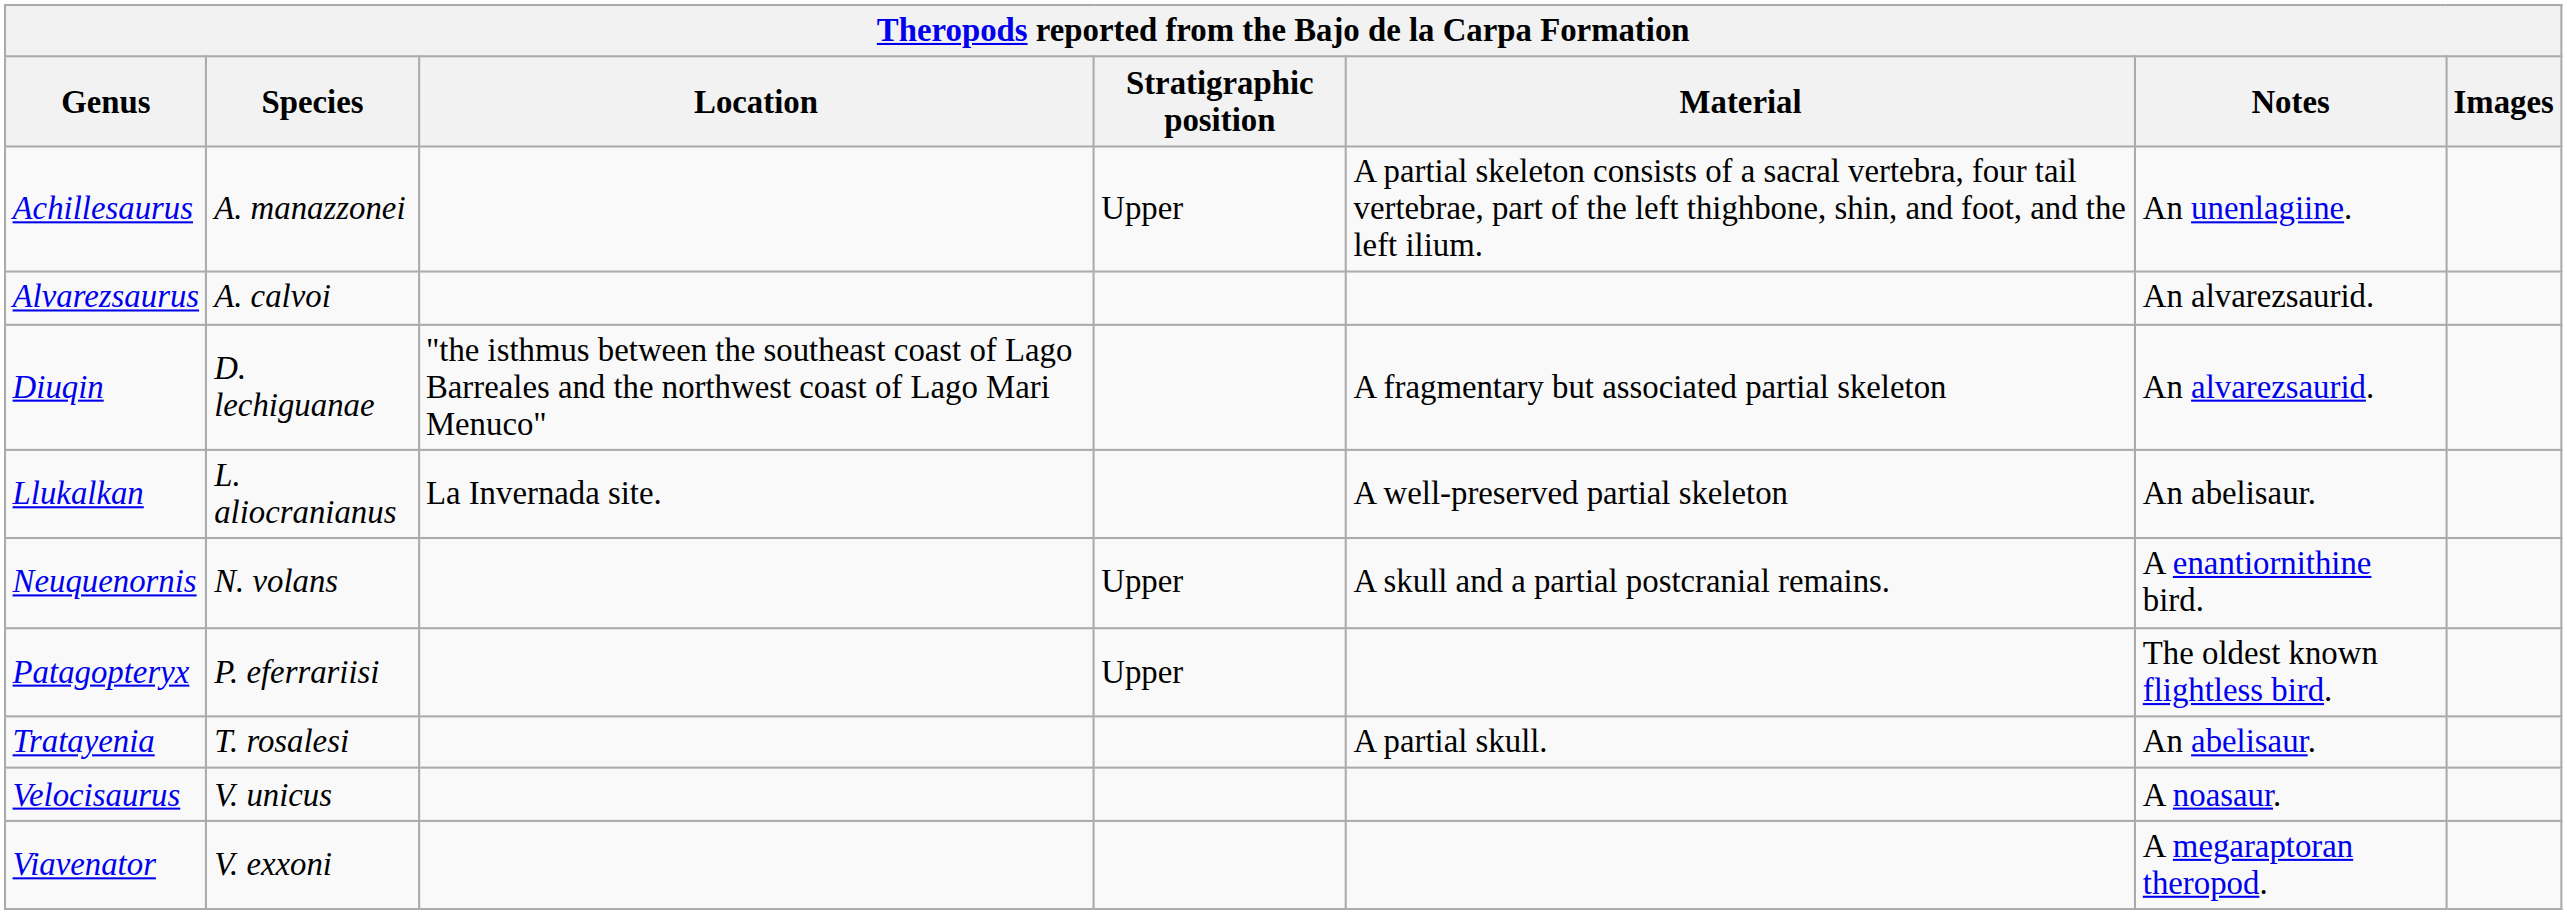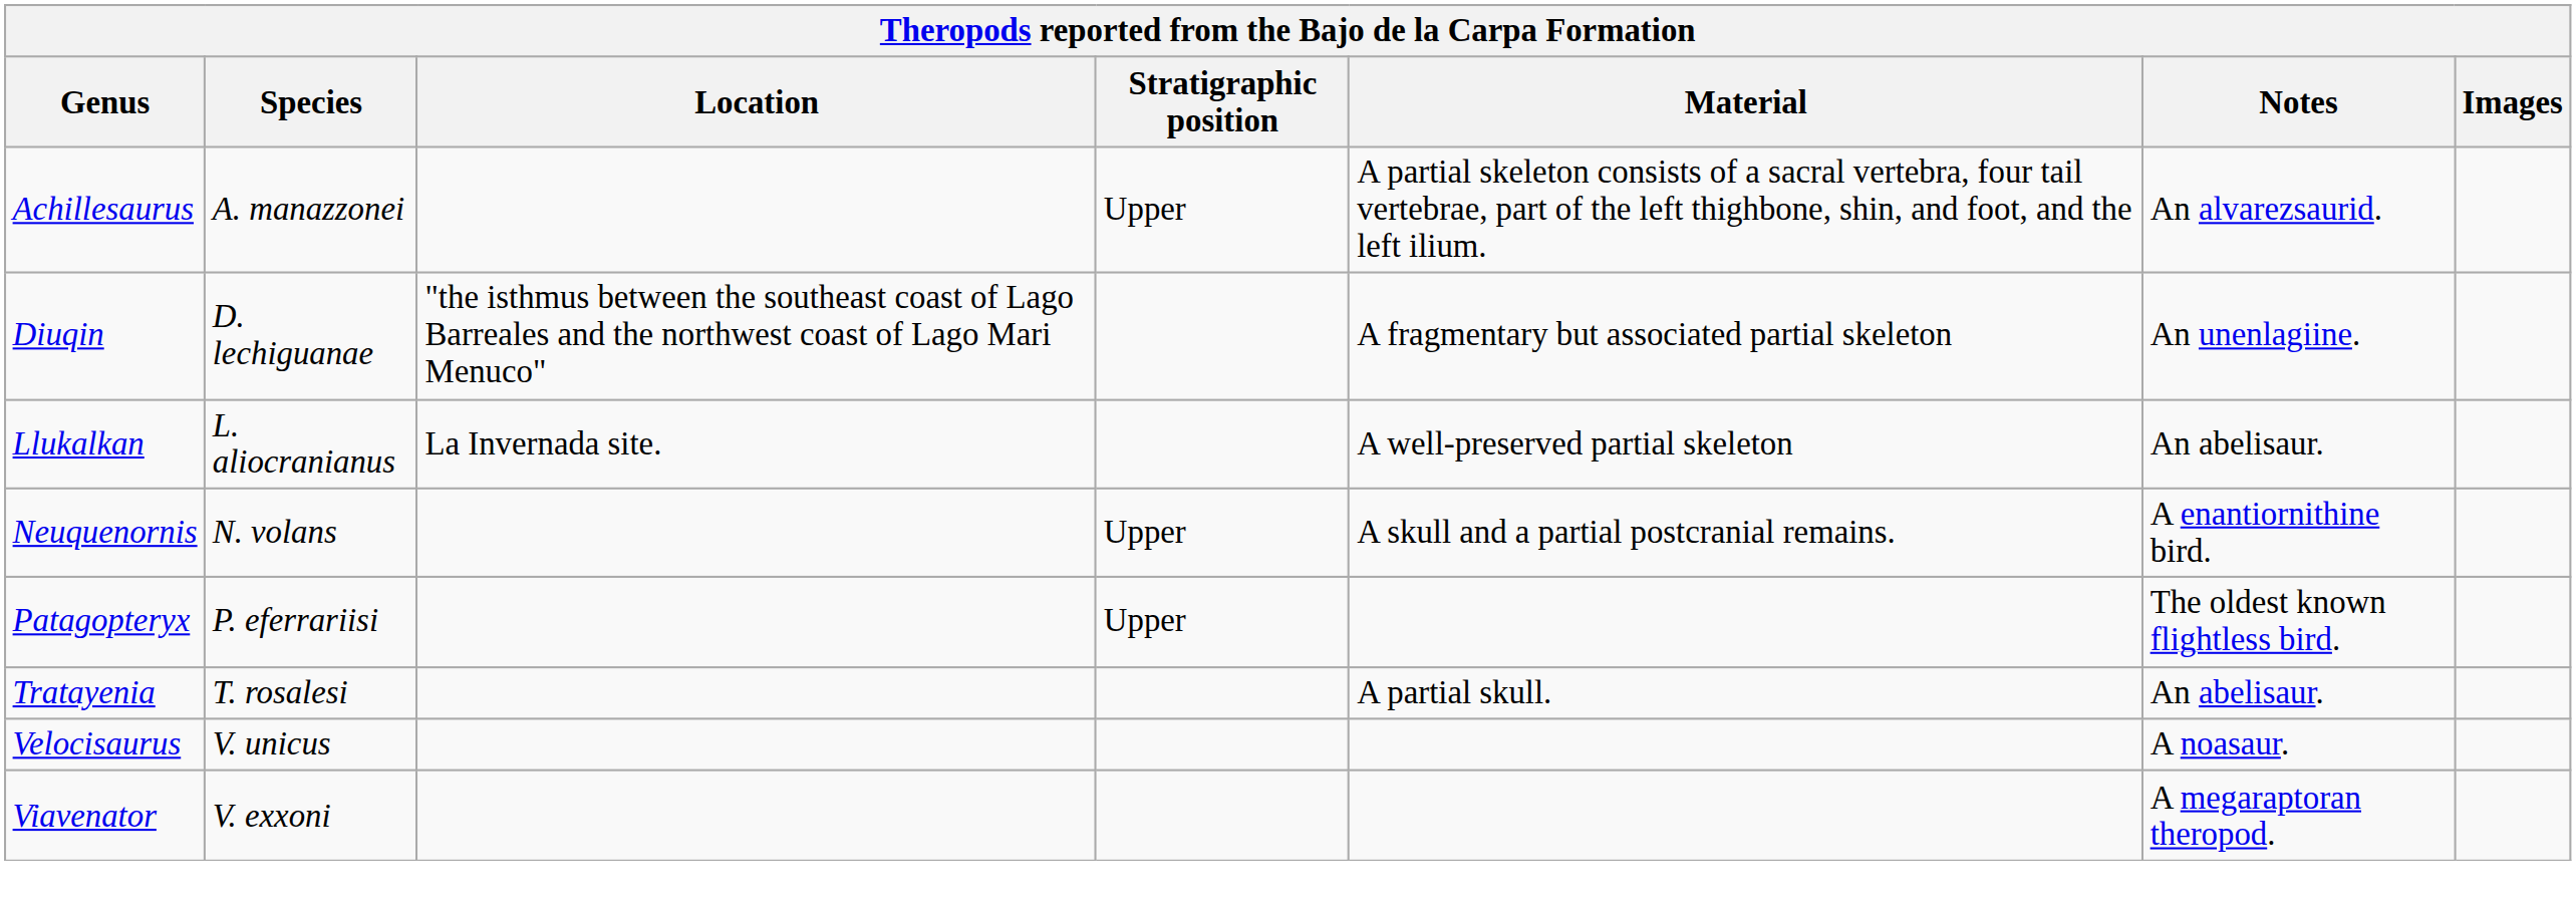 <table class="wikitable" align="center">
 <tr>
 <th colspan="7" align="center"><strong><a href='#'>Theropods</a> reported from the Bajo de la Carpa Formation</strong></th>
 </tr>
 <tr>
 <th>Genus</th>
 <th>Species</th>
 <th>Location</th>
 <th>Stratigraphic position</th>
 <th>Material</th>
 <th>Notes</th>
 <th>Images</th>
 </tr>
 <tr>
 <td><em><a href='#'>Achillesaurus</a></em></td>
 <td><em>A. manazzonei</em></td>
 <td></td>
 <td>Upper</td>
 <td>A partial skeleton consists of a sacral vertebra, four tail vertebrae, part of the left thighbone, shin, and foot, and the left ilium.</td>
-<td>An <a href='#'>unenlagiine</a>.</td>
-<td></td>
-</tr>
-<tr>
-<td><em><a href='#'>Alvarezsaurus</a></em></td>
-<td><em>A. calvoi</em></td>
-<td></td>
-<td></td>
-<td></td>
-<td>An alvarezsaurid.</td>
+<td>An <a href='#'>alvarezsaurid</a>.</td>
 <td></td>
 </tr>
 <tr>
 <td><em><a href='#'>Diuqin</a></em></td>
 <td><em>D. lechiguanae</em></td>
 <td>"the isthmus between the southeast coast of Lago Barreales and the northwest coast of Lago Mari Menuco"</td>
 <td></td>
 <td>A fragmentary but associated partial skeleton</td>
-<td>An <a href='#'>alvarezsaurid</a>.</td>
+<td>An <a href='#'>unenlagiine</a>.</td>
 <td></td>
 </tr>
 <tr>
 <td><em><a href='#'>Llukalkan</a></em> </td>
 <td><em>L. aliocranianus</em></td>
 <td>La Invernada site.</td>
 <td></td>
 <td>A well-preserved partial skeleton</td>
 <td>An abelisaur.</td>
 <td></td>
 </tr>
 <tr>
 <td><em><a href='#'>Neuquenornis</a></em></td>
 <td><em>N. volans</em></td>
 <td></td>
 <td>Upper</td>
 <td>A skull and a partial postcranial remains.</td>
 <td>A <a href='#'>enantiornithine</a> bird.</td>
 <td></td>
 </tr>
 <tr>
 <td><em><a href='#'>Patagopteryx</a></em></td>
 <td><em>P. eferrariisi</em></td>
 <td></td>
 <td>Upper</td>
 <td></td>
 <td>The oldest known <a href='#'>flightless bird</a>.</td>
 <td></td>
 </tr>
 <tr>
 <td><em><a href='#'>Tratayenia</a></em></td>
 <td><em>T. rosalesi</em></td>
 <td></td>
 <td></td>
 <td>A partial skull.</td>
 <td>An <a href='#'>abelisaur</a>.</td>
 <td></td>
 </tr>
 <tr>
 <td><em><a href='#'>Velocisaurus</a></em></td>
 <td><em>V. unicus</em></td>
 <td></td>
 <td></td>
 <td></td>
 <td>A <a href='#'>noasaur</a>.</td>
 <td></td>
 </tr>
 <tr>
 <td><em><a href='#'>Viavenator</a></em></td>
 <td><em>V. exxoni</em></td>
 <td></td>
 <td></td>
 <td></td>
 <td>A <a href='#'>megaraptoran</a> <a href='#'>theropod</a>.</td>
 <td></td>
 </tr>
 </table>
